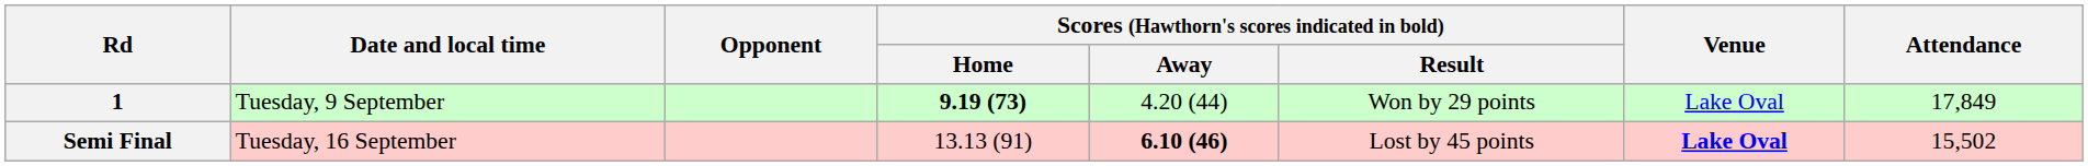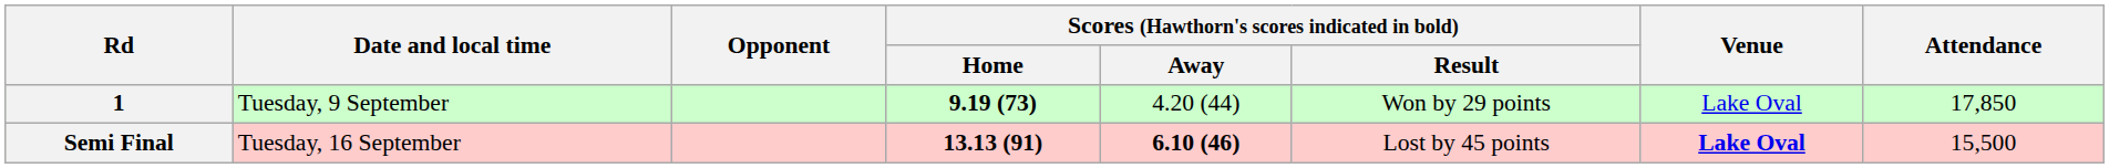 <table class="wikitable" style="font-size:90%; text-align:center; width: 100%; margin-left: auto; margin-right: auto">
 <tr>
 <th rowspan="2">Rd</th>
 <th rowspan="2">Date and local time</th>
 <th rowspan="2">Opponent</th>
 <th colspan="3">Scores <small>(Hawthorn's scores indicated in bold)</small></th>
 <th rowspan="2">Venue</th>
 <th rowspan="2">Attendance</th>
 </tr>
 <tr>
 <th>Home</th>
 <th>Away</th>
 <th>Result</th>
 </tr>
 <tr style="background:#cfc">
 <th>1</th>
 <td align=left>Tuesday, 9 September</td>
 <td align=left></td>
 <td><strong>9.19 (73)</strong></td>
 <td>4.20 (44)</td>
 <td>Won by 29 points</td>
 <td><a href='#'>Lake Oval</a></td>
-<td>17,849</td>
+<td>17,850</td>
 </tr>
 <tr style="background:#fcc;">
 <th>Semi Final</th>
 <td align=left>Tuesday, 16 September</td>
 <td align=left></td>
-<td>13.13 (91)</td>
+<td><strong>13.13 (91)</strong></td>
 <td><strong>6.10 (46)</strong></td>
 <td>Lost by 45 points</td>
 <td><strong><a href='#'>Lake Oval</a></strong></td>
-<td>15,502</td>
+<td>15,500</td>
 </tr>
 </table>
